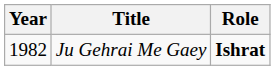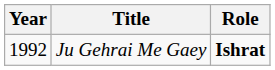 <table class="wikitable sortable plainrowheaders">
 <tr style="text-align:center;">
 <th scope="col">Year</th>
 <th scope="col">Title</th>
 <th scope="col">Role</th>
 </tr>
 <tr>
-<td>1982</td>
+<td>1992</td>
 <td><em>Ju Gehrai Me Gaey</em></td>
 <td><strong>Ishrat</strong></td>
 </tr>
 </table>
